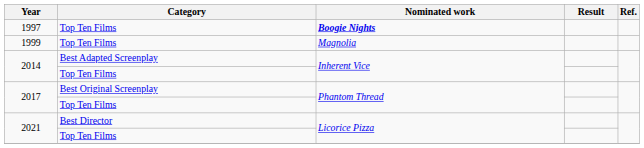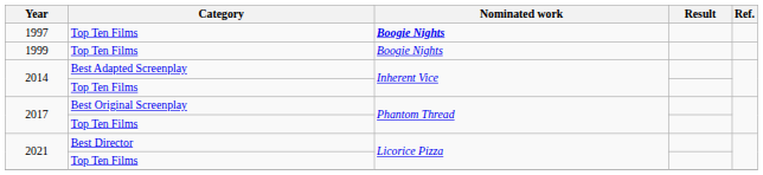 <table class=wikitable>
 <tr>
 <th scope="col" style="width:5em;">Year</th>
 <th scope="col" style="width:26em;">Category</th>
 <th scope="col" style="width:25em;">Nominated work</th>
 <th scope="col" style="width:5em;">Result</th>
 <th>Ref.</th>
 </tr>
 <tr>
 <td style="text-align:center;">1997</td>
 <td><a href='#'>Top Ten Films</a></td>
 <td><strong><em><a href='#'>Boogie Nights</a></em></strong></td>
 <td></td>
 <td></td>
 </tr>
 <tr>
 <td style="text-align:center;">1999</td>
 <td><a href='#'>Top Ten Films</a></td>
-<td><em><a href='#'>Magnolia</a></em></td>
+<td><em><a href='#'>Boogie Nights</a></em></td>
 <td></td>
 <td></td>
 </tr>
 <tr>
 <td style="text-align:center;" rowspan="2">2014</td>
 <td><a href='#'>Best Adapted Screenplay</a></td>
 <td rowspan="2"><em><a href='#'>Inherent Vice</a></em></td>
 <td></td>
 <td rowspan="2"></td>
 </tr>
 <tr>
 <td><a href='#'>Top Ten Films</a></td>
 <td></td>
 </tr>
 <tr>
 <td style="text-align:center;" rowspan="2">2017</td>
 <td><a href='#'>Best Original Screenplay</a></td>
 <td rowspan="2"><em><a href='#'>Phantom Thread</a></em></td>
 <td></td>
 <td rowspan="2"></td>
 </tr>
 <tr>
 <td><a href='#'>Top Ten Films</a></td>
 <td></td>
 </tr>
 <tr>
 <td style="text-align:center;" rowspan="2">2021</td>
 <td><a href='#'>Best Director</a></td>
 <td rowspan="2"><em><a href='#'>Licorice Pizza</a></em></td>
 <td></td>
 <td rowspan="2"></td>
 </tr>
 <tr>
 <td><a href='#'>Top Ten Films</a></td>
 <td></td>
 </tr>
 <tr>
 </tr>
 </table>
